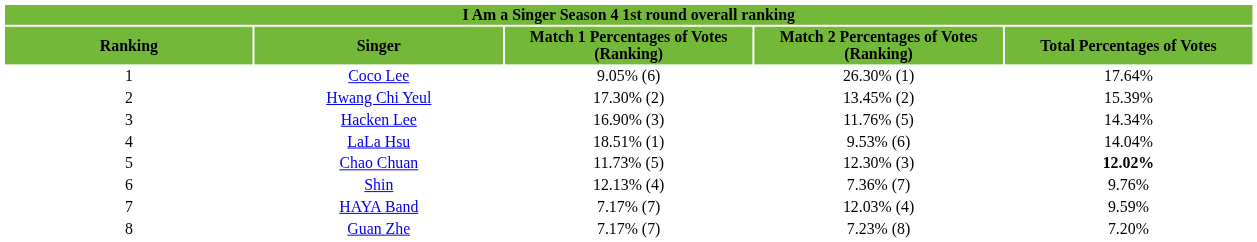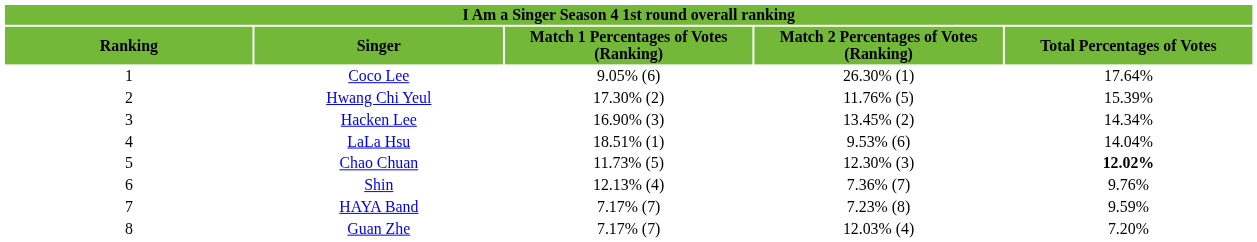 <table class="wikitalble" width="100%" style="text-align:center">
 <tr align=center style="background:#73B839">
 <td colspan="5"><div><strong>I Am a Singer Season 4 1st round overall ranking</strong></div></td>
 </tr>
 <tr align=center style="background:#73B839">
 <td style="width:20%"><strong>Ranking</strong></td>
 <td style="width:20%"><strong>Singer</strong></td>
 <td style="width:20%"><strong>Match 1 Percentages of Votes (Ranking)</strong></td>
 <td style="width:20%"><strong>Match 2 Percentages of Votes (Ranking)</strong></td>
 <td style="width:20%"><strong>Total Percentages of Votes</strong></td>
 </tr>
 <tr>
 <td>1</td>
 <td><a href='#'>Coco Lee</a></td>
 <td>9.05% (6)</td>
 <td>26.30% (1) </td>
 <td>17.64%</td>
 </tr>
 <tr>
 <td>2</td>
 <td><a href='#'>Hwang Chi Yeul</a></td>
 <td>17.30% (2)</td>
-<td>13.45% (2)</td>
+<td>11.76% (5) </td>
 <td>15.39%</td>
 </tr>
 <tr>
 <td>3</td>
 <td><a href='#'>Hacken Lee</a></td>
 <td>16.90% (3)</td>
-<td>11.76% (5) </td>
+<td>13.45% (2)</td>
 <td>14.34%</td>
 </tr>
 <tr>
 <td>4</td>
 <td><a href='#'>LaLa Hsu</a></td>
 <td>18.51% (1)</td>
 <td>9.53% (6)</td>
 <td>14.04%</td>
 </tr>
 <tr>
 <td>5</td>
 <td><a href='#'>Chao Chuan</a></td>
 <td>11.73% (5) </td>
 <td>12.30% (3)</td>
 <td><strong>12.02%</strong></td>
 </tr>
 <tr>
 <td>6</td>
 <td><a href='#'>Shin</a></td>
 <td>12.13% (4)</td>
 <td>7.36% (7)</td>
 <td>9.76%</td>
 </tr>
 <tr>
 <td>7</td>
 <td><a href='#'>HAYA Band</a></td>
 <td>7.17% (7)</td>
-<td>12.03% (4)</td>
+<td>7.23% (8)</td>
 <td>9.59%</td>
 </tr>
 <tr>
 <td>8</td>
 <td><a href='#'>Guan Zhe</a></td>
 <td>7.17% (7)</td>
-<td>7.23% (8)</td>
+<td>12.03% (4)</td>
 <td>7.20%</td>
 </tr>
 </table>
